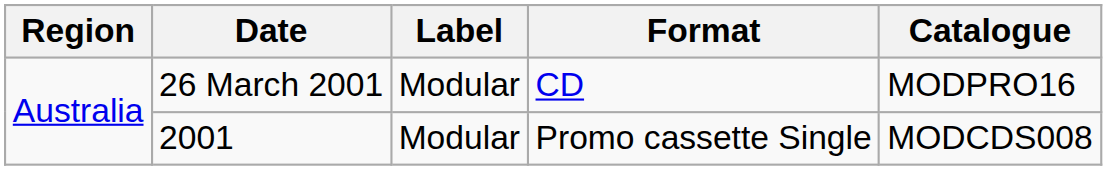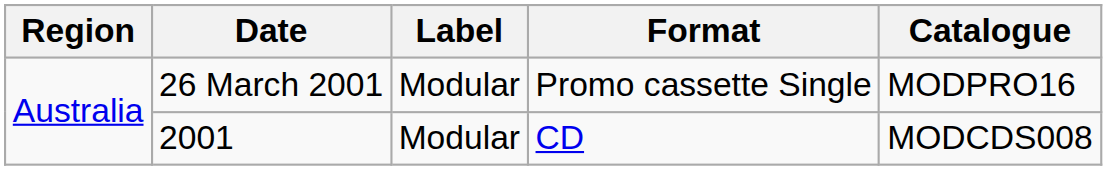 <table class="wikitable">
 <tr>
 <th>Region</th>
 <th>Date</th>
 <th>Label</th>
 <th>Format</th>
 <th>Catalogue</th>
 </tr>
 <tr>
 <td rowspan="2"><a href='#'>Australia</a></td>
 <td>26 March 2001</td>
 <td>Modular</td>
-<td><a href='#'>CD</a></td>
+<td>Promo cassette Single</td>
 <td>MODPRO16</td>
 </tr>
 <tr>
 <td>2001</td>
 <td>Modular</td>
-<td>Promo cassette Single</td>
+<td><a href='#'>CD</a></td>
 <td>MODCDS008</td>
 </tr>
 </table>
